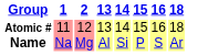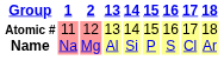 <table style="text-align:center;">
 <tr>
 <th><a href='#'>Group</a></th>
 <th><a href='#'>1</a></th>
 <th><a href='#'>2</a></th>
 <th><a href='#'>13</a></th>
 <th><a href='#'>14</a></th>
 <th><a href='#'>15</a></th>
 <th><a href='#'>16</a></th>
+<th><a href='#'>17</a></th>
 <th><a href='#'>18</a></th>
 </tr>
 <tr>
 <th><small>Atomic #</small><br>Name</th>
 <td bgcolor="#ff9999">11<br><a href='#'>Na</a></td>
 <td bgcolor="#ff9999">12<br><a href='#'>Mg</a></td>
 <td bgcolor="#fdff8c">13<br><a href='#'>Al</a></td>
 <td bgcolor="#fdff8c">14<br><a href='#'>Si</a></td>
 <td bgcolor="#fdff8c">15<br><a href='#'>P</a></td>
 <td bgcolor="#fdff8c">16<br><a href='#'>S</a></td>
+<td bgcolor="#fdff8c"><span>17</span><br><a href='#'>Cl</a></td>
 <td bgcolor="#fdff8c"><span>18</span><br><a href='#'>Ar</a></td>
 </tr>
 </table>
